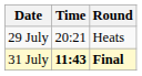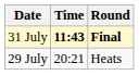 <table class="wikitable">
 <tr>
 <th>Date</th>
 <th>Time</th>
 <th>Round</th>
 </tr>
+<tr style=background:lemonchiffon>
+<td>31 July</td>
+<td><strong>11:43</strong></td>
+<td><strong>Final</strong></td>
+</tr>
 <tr>
 <td>29 July</td>
 <td>20:21</td>
 <td>Heats</td>
 </tr>
-<tr style=background:lemonchiffon>
-<td>31 July</td>
-<td><strong>11:43</strong></td>
-<td><strong>Final</strong></td>
-</tr>
 </table>
